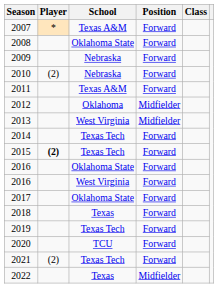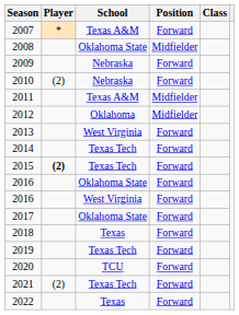 <table class="wikitable sortable" style="text-align: center;">
 <tr>
 <th>Season</th>
 <th>Player</th>
 <th>School</th>
 <th>Position</th>
 <th>Class</th>
 <th class="unsortable"></th>
 </tr>
 <tr>
 <td>2007</td>
 <td style="background-color:#FFE6BD"> *</td>
 <td><a href='#'>Texas A&M</a></td>
 <td><a href='#'>Forward</a></td>
 <td></td>
 <td rowspan=17></td>
 </tr>
 <tr>
 <td>2008</td>
 <td></td>
 <td><a href='#'>Oklahoma State</a></td>
-<td><a href='#'>Forward</a></td>
+<td><a href='#'>Midfielder</a></td>
 <td></td>
 </tr>
 <tr>
 <td>2009</td>
 <td></td>
 <td><a href='#'>Nebraska</a></td>
 <td><a href='#'>Forward</a></td>
 <td></td>
 </tr>
 <tr>
 <td>2010</td>
 <td> (2)</td>
 <td><a href='#'>Nebraska</a></td>
 <td><a href='#'>Forward</a></td>
 <td></td>
 </tr>
 <tr>
 <td>2011</td>
 <td></td>
 <td><a href='#'>Texas A&M</a></td>
-<td><a href='#'>Forward</a></td>
+<td><a href='#'>Midfielder</a></td>
 <td></td>
 </tr>
 <tr>
 <td>2012</td>
 <td></td>
 <td><a href='#'>Oklahoma</a></td>
 <td><a href='#'>Midfielder</a></td>
 <td></td>
 </tr>
 <tr>
 <td>2013</td>
 <td></td>
 <td><a href='#'>West Virginia</a></td>
-<td><a href='#'>Midfielder</a></td>
+<td><a href='#'>Forward</a></td>
 <td></td>
 </tr>
 <tr>
 <td>2014</td>
 <td></td>
 <td><a href='#'>Texas Tech</a></td>
 <td><a href='#'>Forward</a></td>
 <td></td>
 </tr>
 <tr>
 <td>2015</td>
 <td><strong> (2)</strong></td>
 <td><a href='#'>Texas Tech</a></td>
 <td><a href='#'>Forward</a></td>
 <td></td>
 </tr>
 <tr>
 <td>2016</td>
 <td></td>
 <td><a href='#'>Oklahoma State</a></td>
 <td><a href='#'>Forward</a></td>
 <td></td>
 </tr>
 <tr>
 <td>2016</td>
 <td></td>
 <td><a href='#'>West Virginia</a></td>
 <td><a href='#'>Forward</a></td>
 <td></td>
 </tr>
 <tr>
 <td>2017</td>
 <td></td>
 <td><a href='#'>Oklahoma State</a></td>
 <td><a href='#'>Forward</a></td>
 <td></td>
 </tr>
 <tr>
 <td>2018</td>
 <td></td>
 <td><a href='#'>Texas</a></td>
 <td><a href='#'>Forward</a></td>
 <td></td>
 </tr>
 <tr>
 <td>2019</td>
 <td></td>
 <td><a href='#'>Texas Tech</a></td>
 <td><a href='#'>Forward</a></td>
 <td></td>
 </tr>
 <tr>
 <td>2020</td>
 <td></td>
 <td><a href='#'>TCU</a></td>
 <td><a href='#'>Forward</a></td>
 <td></td>
 </tr>
 <tr>
 <td>2021</td>
 <td> (2)</td>
 <td><a href='#'>Texas Tech</a></td>
 <td><a href='#'>Forward</a></td>
 <td></td>
 </tr>
 <tr>
 <td>2022</td>
 <td></td>
 <td><a href='#'>Texas</a></td>
-<td><a href='#'>Midfielder</a></td>
+<td><a href='#'>Forward</a></td>
 <td></td>
 </tr>
 </table>
